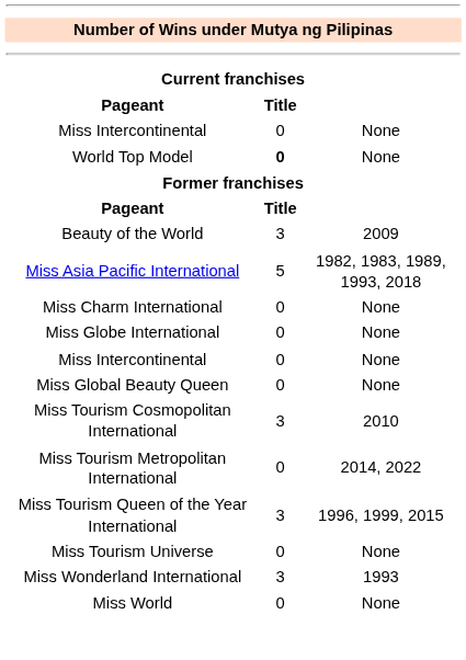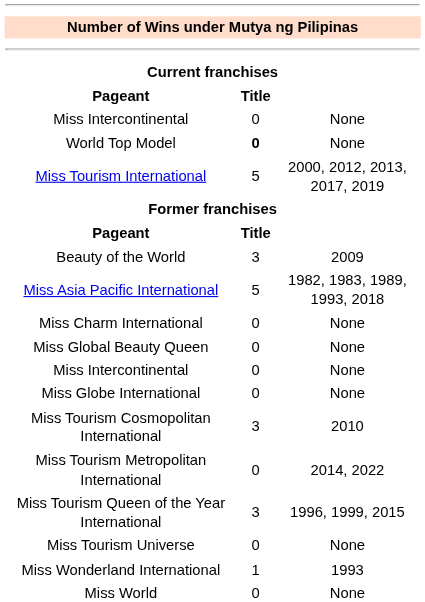 <table class="toccolours" style="width: 20em; float:right; margin-left:1em; font-size:83%; line-height:1.3em; width:30%; text-align:center;">
 <tr>
 <td colspan="3"><hr></td>
 </tr>
 <tr>
 <th colspan="3" style="text-align:center; background:#FFDDCA;">Number of Wins under Mutya ng Pilipinas</th>
 </tr>
 <tr>
 <td colspan="3"><hr></td>
 </tr>
 <tr>
 <th colspan="3" style="text-align:center;">Current franchises</th>
 </tr>
 <tr>
 <th scope="col">Pageant</th>
 <th>Title</th>
 <th></th>
 </tr>
 <tr>
 <td>Miss Intercontinental</td>
 <td>0</td>
 <td>None</td>
 </tr>
 <tr>
 <td>World Top Model</td>
 <td><strong>0</strong></td>
 <td>None</td>
 </tr>
 <tr>
+<td><a href='#'>Miss Tourism International</a></td>
+<td>5</td>
+<td>2000, 2012, 2013, 2017, 2019</td>
+</tr>
+<tr>
 <th colspan="3" style="text-align:center;">Former franchises</th>
 </tr>
 <tr>
 <th scope="col">Pageant</th>
 <th>Title</th>
 <th></th>
 </tr>
 <tr>
 <td>Beauty of the World</td>
 <td>3</td>
 <td>2009</td>
 </tr>
 <tr>
 <td><a href='#'>Miss Asia Pacific International</a></td>
 <td>5</td>
 <td>1982, 1983, 1989, 1993, 2018</td>
 </tr>
 <tr>
 <td>Miss Charm International</td>
 <td>0</td>
 <td>None</td>
 </tr>
 <tr>
-<td>Miss Globe International</td>
+<td>Miss Global Beauty Queen</td>
 <td>0</td>
 <td>None</td>
 </tr>
 <tr>
 <td>Miss Intercontinental</td>
 <td>0</td>
 <td>None</td>
 </tr>
 <tr>
-<td>Miss Global Beauty Queen</td>
+<td>Miss Globe International</td>
 <td>0</td>
 <td>None</td>
 </tr>
 <tr>
 <td>Miss Tourism Cosmopolitan International</td>
 <td>3</td>
 <td>2010</td>
 </tr>
 <tr>
 <td>Miss Tourism Metropolitan International</td>
 <td>0</td>
 <td>2014, 2022</td>
 </tr>
 <tr>
 <td>Miss Tourism Queen of the Year International</td>
 <td>3</td>
 <td>1996, 1999, 2015</td>
 </tr>
 <tr>
 <td>Miss Tourism Universe</td>
 <td>0</td>
 <td>None</td>
 </tr>
 <tr>
 <td>Miss Wonderland International</td>
-<td>3</td>
+<td>1</td>
 <td>1993</td>
 </tr>
 <tr>
 <td>Miss World</td>
 <td>0</td>
 <td>None</td>
 </tr>
 </table>
